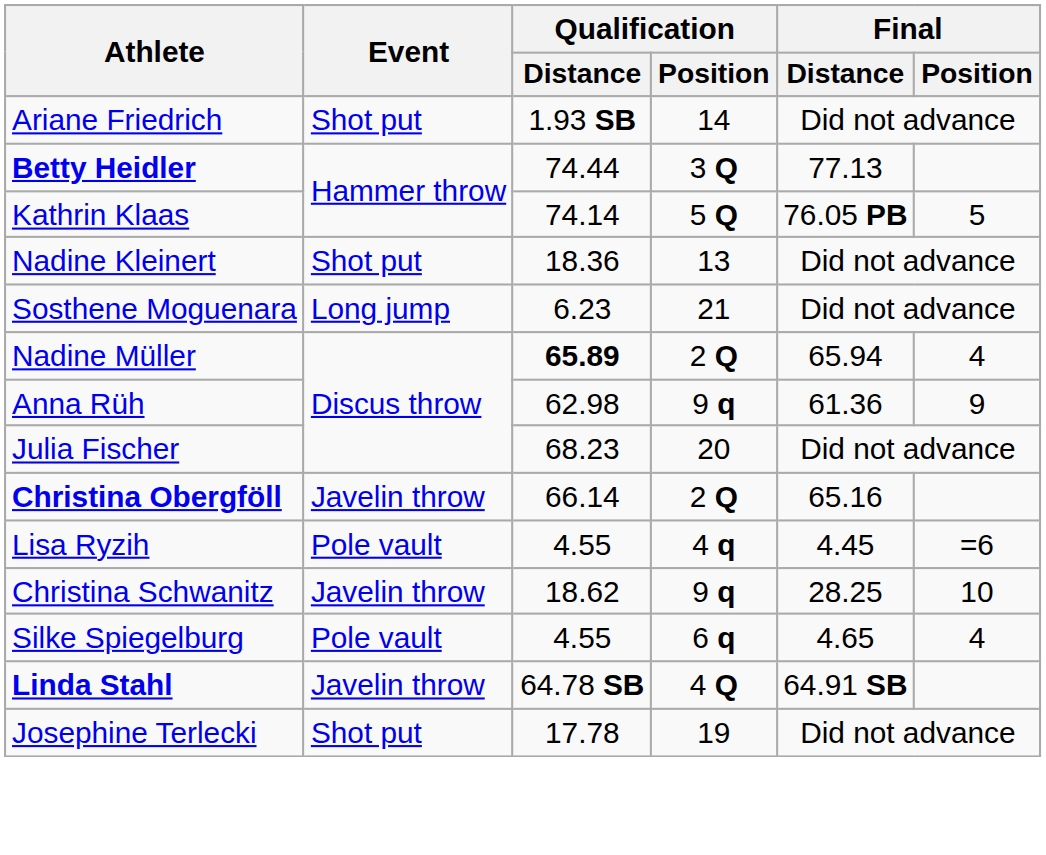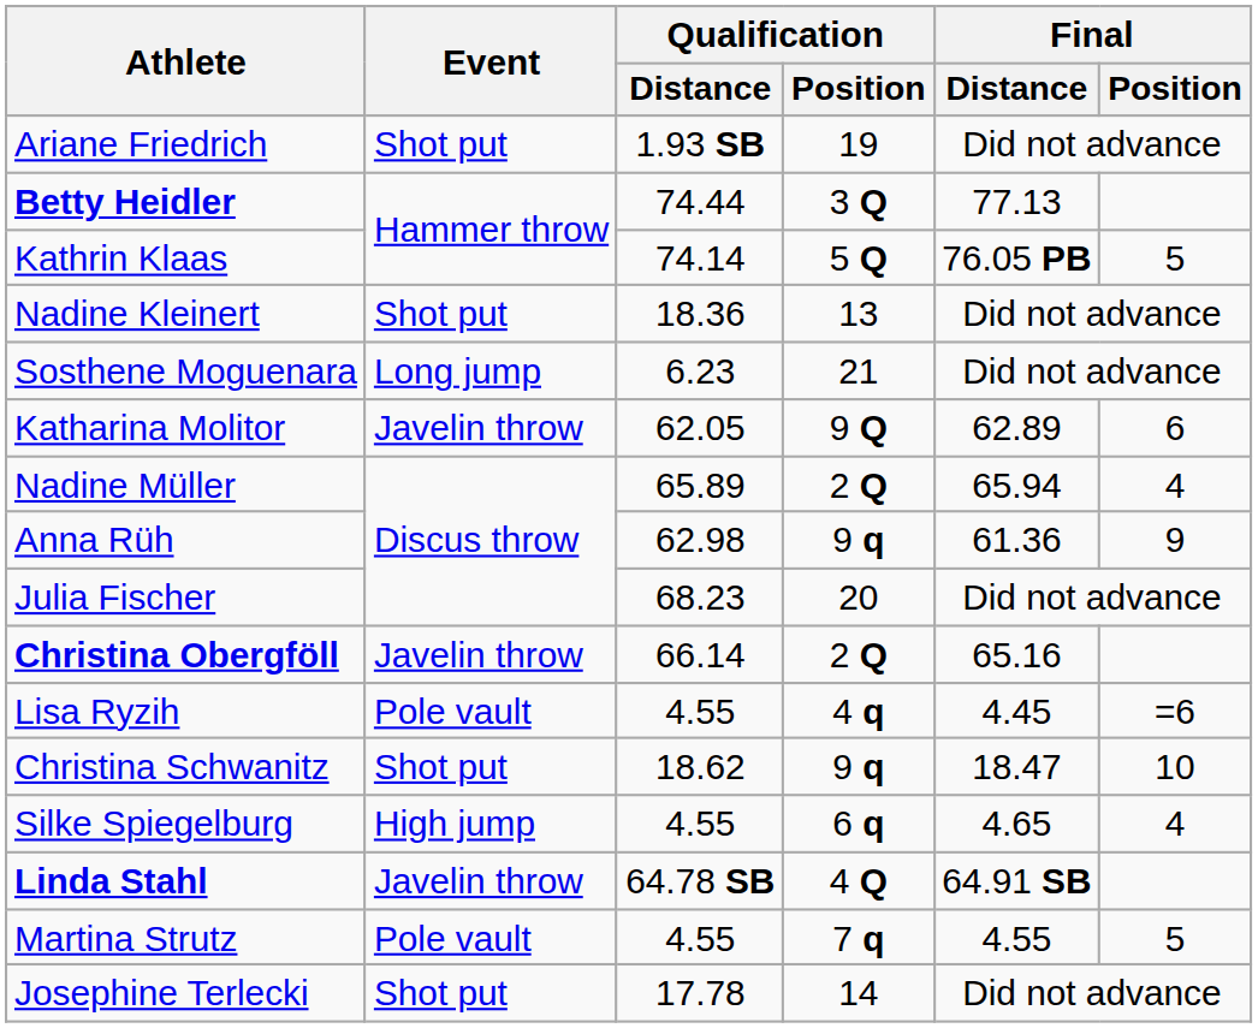 <table class=wikitable style="font-size:90%">
 <tr>
 <th rowspan="2">Athlete</th>
 <th rowspan="2">Event</th>
 <th colspan="2">Qualification</th>
 <th colspan="2">Final</th>
 </tr>
 <tr style="font-size:95%">
 <th>Distance</th>
 <th>Position</th>
 <th>Distance</th>
 <th>Position</th>
 </tr>
 <tr align=center>
 <td align=left><a href='#'>Ariane Friedrich</a></td>
 <td align=left><a href='#'>Shot put</a></td>
 <td>1.93 <strong>SB</strong></td>
-<td>14</td>
+<td>19</td>
 <td colspan=2>Did not advance</td>
 </tr>
 <tr align=center>
 <td align=left><strong><a href='#'>Betty Heidler</a></strong></td>
 <td align=left rowspan=2><a href='#'>Hammer throw</a></td>
 <td>74.44</td>
 <td>3 <strong>Q</strong></td>
 <td>77.13</td>
 <td></td>
 </tr>
 <tr align=center>
 <td align=left><a href='#'>Kathrin Klaas</a></td>
 <td>74.14</td>
 <td>5 <strong>Q</strong></td>
 <td>76.05 <strong>PB</strong></td>
 <td>5</td>
 </tr>
 <tr align=center>
 <td align=left><a href='#'>Nadine Kleinert</a></td>
 <td align=left><a href='#'>Shot put</a></td>
 <td>18.36</td>
 <td>13</td>
 <td colspan=2>Did not advance</td>
 </tr>
 <tr align=center>
 <td align=left><a href='#'>Sosthene Moguenara</a></td>
 <td align=left><a href='#'>Long jump</a></td>
 <td>6.23</td>
 <td>21</td>
 <td colspan=2>Did not advance</td>
 </tr>
 <tr align=center>
+<td align=left><a href='#'>Katharina Molitor</a></td>
+<td align=left><a href='#'>Javelin throw</a></td>
+<td>62.05</td>
+<td>9 <strong>Q</strong></td>
+<td>62.89</td>
+<td>6</td>
+</tr>
+<tr align=center>
 <td align=left><a href='#'>Nadine Müller</a></td>
 <td align=left rowspan=3><a href='#'>Discus throw</a></td>
-<td><strong>65.89</strong></td>
+<td>65.89</td>
 <td>2 <strong>Q</strong></td>
 <td>65.94</td>
 <td>4</td>
 </tr>
 <tr align=center>
 <td align=left><a href='#'>Anna Rüh</a></td>
 <td>62.98</td>
 <td>9 <strong>q</strong></td>
 <td>61.36</td>
 <td>9</td>
 </tr>
 <tr align=center>
 <td align=left><a href='#'>Julia Fischer</a></td>
 <td>68.23</td>
 <td>20</td>
 <td colspan=2>Did not advance</td>
 </tr>
 <tr align=center>
 <td align=left><strong><a href='#'>Christina Obergföll</a></strong></td>
 <td align=left><a href='#'>Javelin throw</a></td>
 <td>66.14</td>
 <td>2 <strong>Q</strong></td>
 <td>65.16</td>
 <td></td>
 </tr>
 <tr align=center>
 <td align=left><a href='#'>Lisa Ryzih</a></td>
 <td align=left><a href='#'>Pole vault</a></td>
 <td>4.55</td>
 <td>4 <strong>q</strong></td>
 <td>4.45</td>
 <td>=6</td>
 </tr>
 <tr align=center>
 <td align=left><a href='#'>Christina Schwanitz</a></td>
-<td align=left><a href='#'>Javelin throw</a></td>
+<td align=left><a href='#'>Shot put</a></td>
 <td>18.62</td>
 <td>9 <strong>q</strong></td>
-<td>28.25</td>
+<td>18.47</td>
 <td>10</td>
 </tr>
 <tr align=center>
 <td align=left><a href='#'>Silke Spiegelburg</a></td>
-<td align=left><a href='#'>Pole vault</a></td>
+<td align=left><a href='#'>High jump</a></td>
 <td>4.55</td>
 <td>6 <strong>q</strong></td>
 <td>4.65</td>
 <td>4</td>
 </tr>
 <tr align=center>
 <td align=left><strong><a href='#'>Linda Stahl</a></strong></td>
 <td align=left><a href='#'>Javelin throw</a></td>
 <td>64.78 <strong>SB</strong></td>
 <td>4 <strong>Q</strong></td>
 <td>64.91 <strong>SB</strong></td>
 <td></td>
 </tr>
 <tr align=center>
+<td align=left><a href='#'>Martina Strutz</a></td>
+<td align=left><a href='#'>Pole vault</a></td>
+<td>4.55</td>
+<td>7 <strong>q</strong></td>
+<td>4.55</td>
+<td>5</td>
+</tr>
+<tr align=center>
 <td align=left><a href='#'>Josephine Terlecki</a></td>
 <td align=left><a href='#'>Shot put</a></td>
 <td>17.78</td>
-<td>19</td>
+<td>14</td>
 <td colspan=2>Did not advance</td>
 </tr>
 </table>
